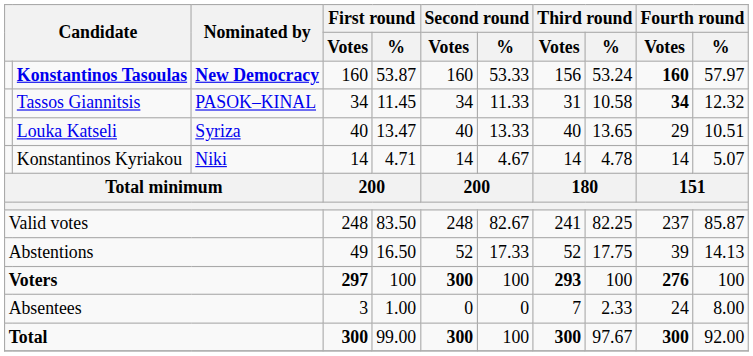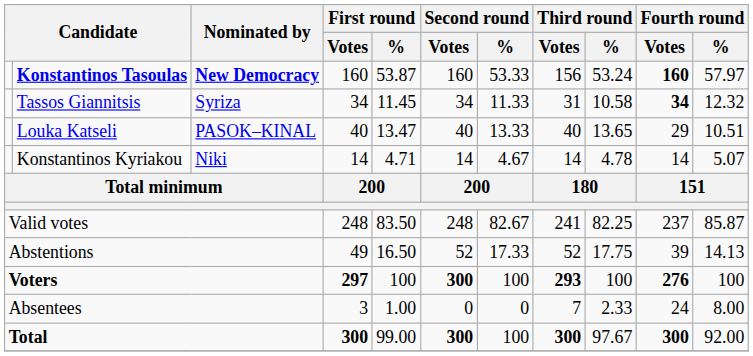 <table class=wikitable style=text-align:right>
 <tr>
 <th colspan=2 rowspan=2>Candidate</th>
 <th rowspan=2>Nominated by</th>
 <th colspan=2>First round</th>
 <th colspan=2>Second round</th>
 <th colspan=2>Third round</th>
 <th colspan="2">Fourth round</th>
 </tr>
 <tr>
 <th>Votes</th>
 <th>%</th>
 <th>Votes</th>
 <th>%</th>
 <th>Votes</th>
 <th>%</th>
 <th>Votes</th>
 <th>%</th>
 </tr>
 <tr>
 <td bgcolor=></td>
 <td style=text-align:left><strong><a href='#'>Konstantinos Tasoulas</a></strong></td>
 <td style=text-align:left><strong><a href='#'>New Democracy</a></strong></td>
 <td>160</td>
 <td>53.87</td>
 <td>160</td>
 <td>53.33</td>
 <td>156</td>
 <td>53.24</td>
 <td><strong>160</strong></td>
 <td>57.97</td>
 </tr>
 <tr>
 <td bgcolor=></td>
 <td style=text-align:left><a href='#'>Tassos Giannitsis</a></td>
-<td style=text-align:left><a href='#'>PASOK–KINAL</a></td>
+<td style=text-align:left><a href='#'>Syriza</a></td>
 <td>34</td>
 <td>11.45</td>
 <td>34</td>
 <td>11.33</td>
 <td>31</td>
 <td>10.58</td>
 <td><strong>34</strong></td>
 <td>12.32</td>
 </tr>
 <tr>
 <td bgcolor=></td>
 <td style=text-align:left><a href='#'>Louka Katseli</a></td>
-<td style=text-align:left><a href='#'>Syriza</a></td>
+<td style=text-align:left><a href='#'>PASOK–KINAL</a></td>
 <td>40</td>
 <td>13.47</td>
 <td>40</td>
 <td>13.33</td>
 <td>40</td>
 <td>13.65</td>
 <td>29</td>
 <td>10.51</td>
 </tr>
 <tr>
 <td bgcolor=></td>
 <td style=text-align:left>Konstantinos Kyriakou</td>
 <td style=text-align:left><a href='#'>Niki</a></td>
 <td>14</td>
 <td>4.71</td>
 <td>14</td>
 <td>4.67</td>
 <td>14</td>
 <td>4.78</td>
 <td>14</td>
 <td>5.07</td>
 </tr>
 <tr>
 <th colspan=3>Total minimum</th>
 <th colspan=2>200</th>
 <th colspan=2>200</th>
 <th colspan=2>180</th>
 <th colspan=2>151</th>
 </tr>
 <tr>
 <th colspan="11"></th>
 </tr>
 <tr>
 <td colspan=3 align=left>Valid votes</td>
 <td>248</td>
 <td>83.50</td>
 <td>248</td>
 <td>82.67</td>
 <td>241</td>
 <td>82.25</td>
 <td>237</td>
 <td>85.87</td>
 </tr>
 <tr>
 <td colspan=3 align=left>Abstentions</td>
 <td>49</td>
 <td>16.50</td>
 <td>52</td>
 <td>17.33</td>
 <td>52</td>
 <td>17.75</td>
 <td>39</td>
 <td>14.13</td>
 </tr>
 <tr>
 <td colspan=3 align=left><strong>Voters</strong></td>
 <td><strong>297</strong></td>
 <td>100</td>
 <td><strong>300</strong></td>
 <td>100</td>
 <td><strong>293</strong></td>
 <td>100</td>
 <td><strong>276</strong></td>
 <td>100</td>
 </tr>
 <tr>
 <td colspan=3 align=left>Absentees</td>
 <td>3</td>
 <td>1.00</td>
 <td>0</td>
 <td>0</td>
 <td>7</td>
 <td>2.33</td>
 <td>24</td>
 <td>8.00</td>
 </tr>
 <tr>
 <td colspan=3 align=left><strong>Total</strong></td>
 <td><strong>300</strong></td>
 <td>99.00</td>
 <td><strong>300</strong></td>
 <td>100</td>
 <td><strong>300</strong></td>
 <td>97.67</td>
 <td><strong>300</strong></td>
 <td>92.00</td>
 </tr>
 <tr>
 </tr>
 </table>
